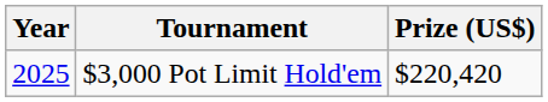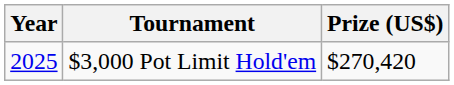 <table class="wikitable">
 <tr>
 <th>Year</th>
 <th>Tournament</th>
 <th>Prize (US$)</th>
 </tr>
 <tr>
 <td><a href='#'>2025</a></td>
 <td>$3,000 Pot Limit <a href='#'>Hold'em</a></td>
-<td>$220,420</td>
+<td>$270,420</td>
 </tr>
 </table>
